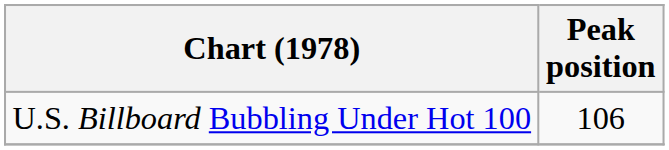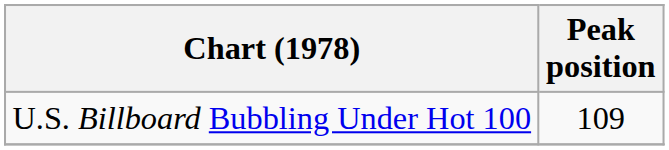 <table class="wikitable">
 <tr>
 <th>Chart (1978)</th>
 <th>Peak<br>position</th>
 </tr>
 <tr>
 <td>U.S. <em>Billboard</em>  <a href='#'>Bubbling Under Hot 100</a></td>
-<td align="center">106</td>
+<td align="center">109</td>
 </tr>
 <tr>
 </tr>
 </table>
